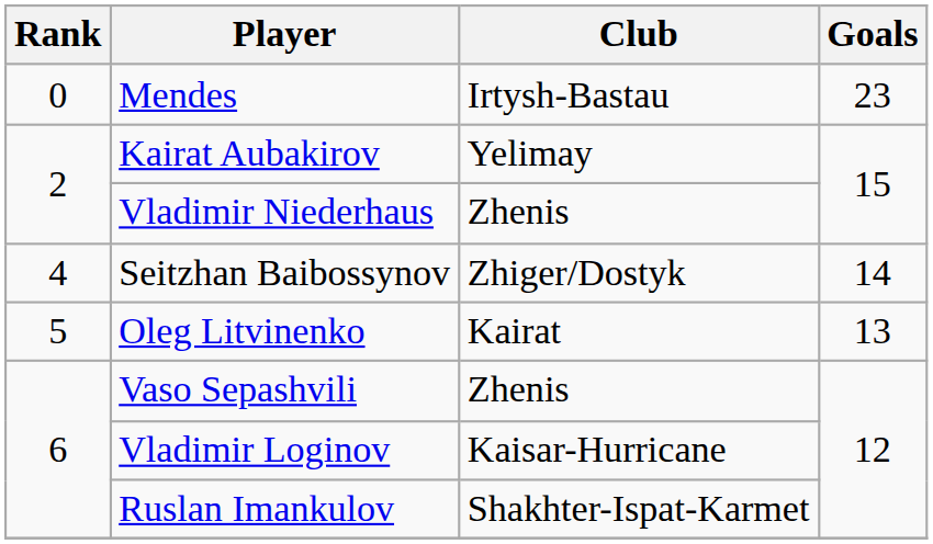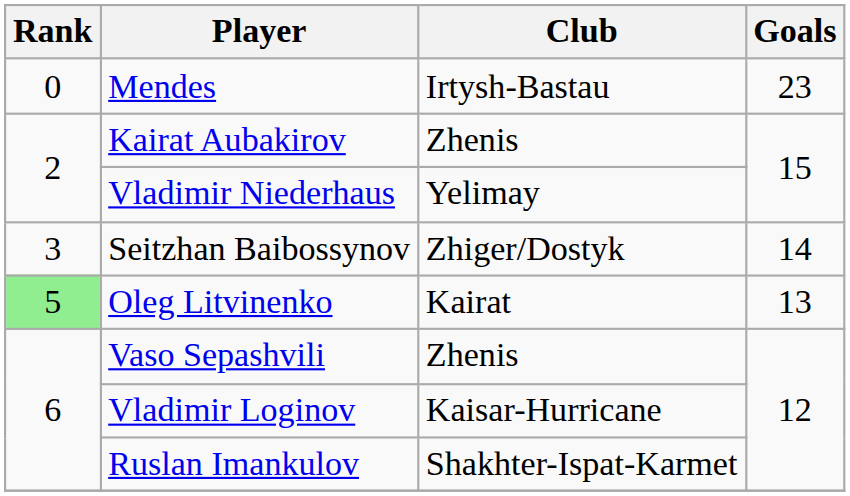 <table class="wikitable" style="text-align:center;">
 <tr>
 <th>Rank</th>
 <th>Player</th>
 <th>Club</th>
 <th>Goals</th>
 </tr>
 <tr>
 <td rowspan="1">0</td>
 <td align="left"> <a href='#'>Mendes</a></td>
 <td align="left">Irtysh-Bastau</td>
 <td rowspan="1">23</td>
 </tr>
 <tr>
 <td rowspan="2">2</td>
 <td align="left"> <a href='#'>Kairat Aubakirov</a></td>
-<td align="left">Yelimay</td>
+<td align="left">Zhenis</td>
 <td rowspan="2">15</td>
 </tr>
 <tr>
 <td align="left"> <a href='#'>Vladimir Niederhaus</a></td>
-<td align="left">Zhenis</td>
+<td align="left">Yelimay</td>
 </tr>
 <tr>
-<td rowspan="1">4</td>
+<td rowspan="1">3</td>
 <td align="left"> Seitzhan Baibossynov</td>
 <td align="left">Zhiger/Dostyk</td>
 <td rowspan="1">14</td>
 </tr>
 <tr>
-<td rowspan="1">5</td>
+<td rowspan="1" style="background: lightgreen;">5</td>
 <td align="left"> <a href='#'>Oleg Litvinenko</a></td>
 <td align="left">Kairat</td>
 <td rowspan="1">13</td>
 </tr>
 <tr>
 <td rowspan="3">6</td>
 <td align="left"> <a href='#'>Vaso Sepashvili</a></td>
 <td align="left">Zhenis</td>
 <td rowspan="3">12</td>
 </tr>
 <tr>
 <td align="left"> <a href='#'>Vladimir Loginov</a></td>
 <td align="left">Kaisar-Hurricane</td>
 </tr>
 <tr>
 <td align="left"> <a href='#'>Ruslan Imankulov</a></td>
 <td align="left">Shakhter-Ispat-Karmet</td>
 </tr>
 <tr>
 </tr>
 </table>
